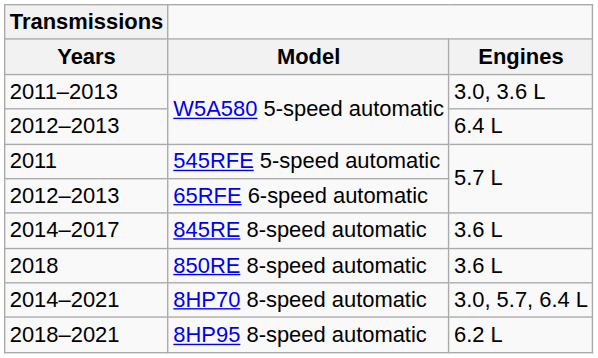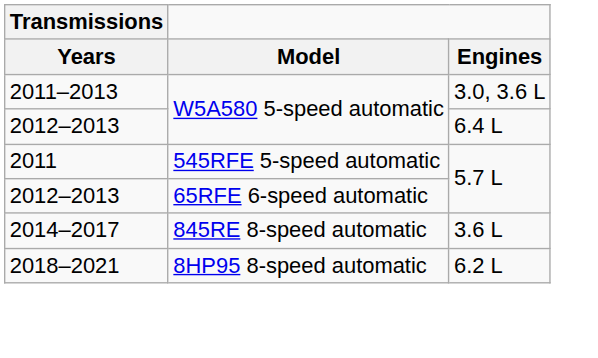 <table class="wikitable collapsible collapsed">
 <tr>
 <th>Transmissions</th>
 </tr>
 <tr>
 <th>Years</th>
 <th>Model</th>
 <th>Engines</th>
 </tr>
 <tr>
 <td>2011–2013</td>
 <td rowspan="2"><a href='#'>W5A580</a> 5-speed automatic</td>
 <td>3.0, 3.6 L</td>
 </tr>
 <tr>
 <td>2012–2013</td>
 <td>6.4 L</td>
 </tr>
 <tr>
 <td>2011</td>
 <td><a href='#'>545RFE</a> 5-speed automatic</td>
 <td rowspan="2">5.7 L</td>
 </tr>
 <tr>
 <td>2012–2013</td>
 <td><a href='#'>65RFE</a> 6-speed automatic</td>
 </tr>
 <tr>
 <td>2014–2017</td>
 <td><a href='#'>845RE</a> 8-speed automatic</td>
 <td>3.6 L</td>
 </tr>
 <tr>
-<td>2018</td>
-<td><a href='#'>850RE</a> 8-speed automatic</td>
-<td>3.6 L</td>
-</tr>
-<tr>
-<td>2014–2021</td>
-<td><a href='#'>8HP70</a> 8-speed automatic</td>
-<td>3.0, 5.7, 6.4 L</td>
-</tr>
-<tr>
 <td>2018–2021</td>
 <td><a href='#'>8HP95</a> 8-speed automatic</td>
 <td>6.2 L</td>
 </tr>
 </table>
